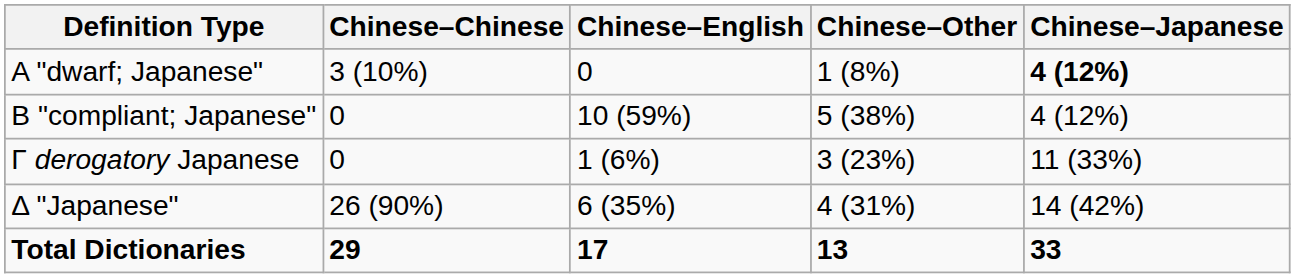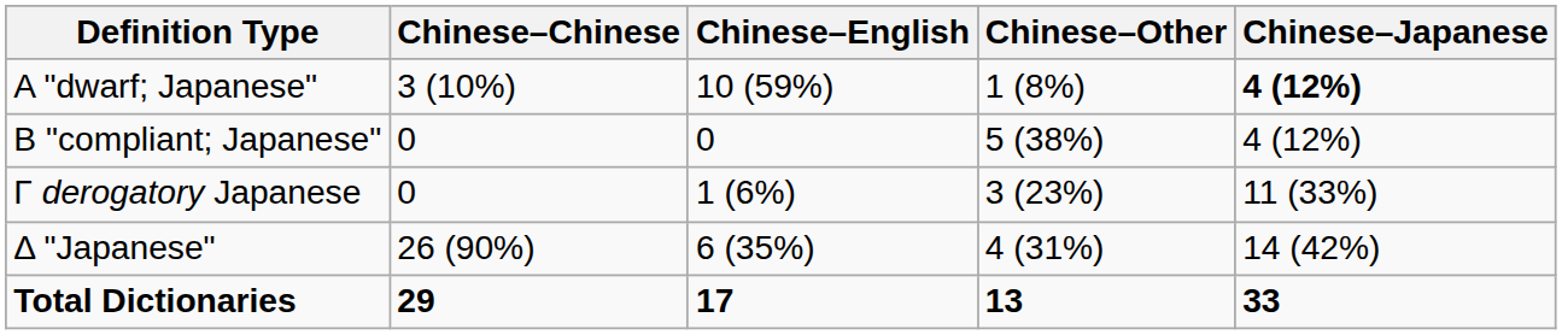 <table class="wikitable">
 <tr>
 <th>Definition Type</th>
 <th>Chinese–Chinese</th>
 <th>Chinese–English</th>
 <th>Chinese–Other</th>
 <th>Chinese–Japanese</th>
 </tr>
 <tr>
 <td>Α "dwarf; Japanese"</td>
 <td>3 (10%)</td>
-<td>0</td>
+<td>10 (59%)</td>
 <td>1 (8%)</td>
 <td><strong>4 (12%)</strong></td>
 </tr>
 <tr>
 <td>Β "compliant; Japanese"</td>
 <td>0</td>
-<td>10 (59%)</td>
+<td>0</td>
 <td>5 (38%)</td>
 <td>4 (12%)</td>
 </tr>
 <tr>
 <td>Γ <em>derogatory</em> Japanese</td>
 <td>0</td>
 <td>1 (6%)</td>
 <td>3 (23%)</td>
 <td>11 (33%)</td>
 </tr>
 <tr>
 <td>Δ "Japanese"</td>
 <td>26 (90%)</td>
 <td>6 (35%)</td>
 <td>4 (31%)</td>
 <td>14 (42%)</td>
 </tr>
 <tr>
 <td><strong>Total Dictionaries</strong></td>
 <td><strong>29</strong></td>
 <td><strong>17</strong></td>
 <td><strong>13</strong></td>
 <td><strong>33</strong></td>
 </tr>
 </table>
